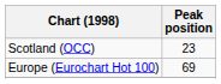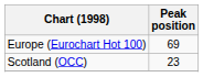 <table class="wikitable sortable">
 <tr>
 <th>Chart (1998)</th>
 <th>Peak<br>position</th>
 </tr>
 <tr>
+<td>Europe (<a href='#'>Eurochart Hot 100</a>)</td>
+<td align="center">69</td>
+</tr>
+<tr>
 <td>Scotland (<a href='#'>OCC</a>)</td>
 <td align="center">23</td>
-</tr>
-<tr>
-<td>Europe (<a href='#'>Eurochart Hot 100</a>)</td>
-<td align="center">69</td>
 </tr>
 <tr>
 </tr>
 <tr>
 </tr>
 </table>
